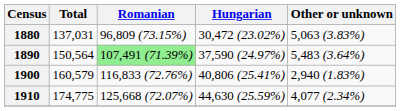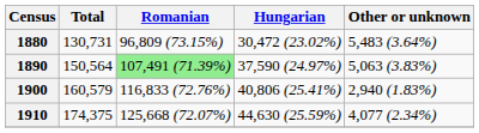 <table class="wikitable">
 <tr>
 <th>Census</th>
 <th>Total</th>
 <th><a href='#'>Romanian</a></th>
 <th><a href='#'>Hungarian</a></th>
 <th>Other or unknown</th>
 </tr>
 <tr>
 <th>1880</th>
-<td>137,031</td>
+<td>130,731</td>
 <td>96,809 <em>(73.15%)</em></td>
 <td>30,472 <em>(23.02%)</em></td>
-<td>5,063 <em>(3.83%)</em></td>
+<td>5,483 <em>(3.64%)</em></td>
 </tr>
 <tr>
 <th>1890</th>
 <td>150,564</td>
 <td style="background: lightgreen;">107,491 <em>(71.39%)</em></td>
 <td>37,590 <em>(24.97%)</em></td>
-<td>5,483 <em>(3.64%)</em></td>
+<td>5,063 <em>(3.83%)</em></td>
 </tr>
 <tr>
 <th>1900</th>
 <td>160,579</td>
 <td>116,833 <em>(72.76%)</em></td>
 <td>40,806 <em>(25.41%)</em></td>
 <td>2,940 <em>(1.83%)</em></td>
 </tr>
 <tr>
 <th>1910</th>
-<td>174,775</td>
+<td>174,375</td>
 <td>125,668 <em>(72.07%)</em></td>
 <td>44,630 <em>(25.59%)</em></td>
 <td>4,077 <em>(2.34%)</em></td>
 </tr>
 <tr>
 </tr>
 </table>
